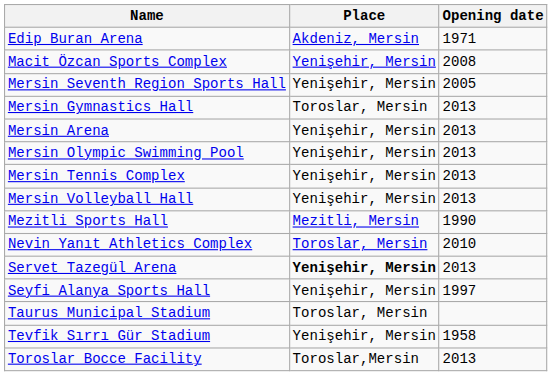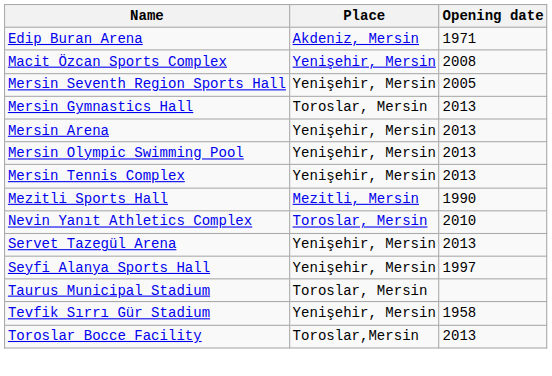 <table class="wikitable">
 <tr>
 <th>Name</th>
 <th>Place</th>
 <th>Opening date</th>
 </tr>
 <tr>
 <td><a href='#'>Edip Buran Arena</a></td>
 <td><a href='#'>Akdeniz, Mersin</a></td>
 <td>1971</td>
 </tr>
 <tr>
 <td><a href='#'>Macit Özcan Sports Complex</a></td>
 <td><a href='#'>Yenişehir, Mersin</a></td>
 <td>2008</td>
 </tr>
 <tr>
 <td><a href='#'>Mersin Seventh Region Sports Hall</a></td>
 <td>Yenişehir, Mersin</td>
 <td>2005</td>
 </tr>
 <tr>
 <td><a href='#'>Mersin Gymnastics Hall</a></td>
 <td>Toroslar, Mersin</td>
 <td>2013</td>
 </tr>
 <tr>
 <td><a href='#'>Mersin Arena</a></td>
 <td>Yenişehir, Mersin</td>
 <td>2013</td>
 </tr>
 <tr>
 <td><a href='#'>Mersin Olympic Swimming Pool</a></td>
 <td>Yenişehir, Mersin</td>
 <td>2013</td>
 </tr>
 <tr>
 <td><a href='#'>Mersin Tennis Complex</a></td>
 <td>Yenişehir, Mersin</td>
 <td>2013</td>
 </tr>
 <tr>
-<td><a href='#'>Mersin Volleyball Hall</a></td>
-<td>Yenişehir, Mersin</td>
-<td>2013</td>
-</tr>
-<tr>
 <td><a href='#'>Mezitli Sports Hall</a></td>
 <td><a href='#'>Mezitli, Mersin</a></td>
 <td>1990</td>
 </tr>
 <tr>
 <td><a href='#'>Nevin Yanıt Athletics Complex</a></td>
 <td><a href='#'>Toroslar, Mersin</a></td>
 <td>2010</td>
 </tr>
 <tr>
 <td><a href='#'>Servet Tazegül Arena</a></td>
-<td><strong>Yenişehir, Mersin</strong></td>
+<td>Yenişehir, Mersin</td>
 <td>2013</td>
 </tr>
 <tr>
 <td><a href='#'>Seyfi Alanya Sports Hall</a></td>
 <td>Yenişehir, Mersin</td>
 <td>1997</td>
 </tr>
 <tr>
 <td><a href='#'>Taurus Municipal Stadium</a></td>
 <td>Toroslar, Mersin</td>
 <td></td>
 </tr>
 <tr>
 <td><a href='#'>Tevfik Sırrı Gür Stadium</a></td>
 <td>Yenişehir, Mersin</td>
 <td>1958</td>
 </tr>
 <tr>
 <td><a href='#'>Toroslar Bocce Facility</a></td>
 <td>Toroslar,Mersin</td>
 <td>2013</td>
 </tr>
 </table>
